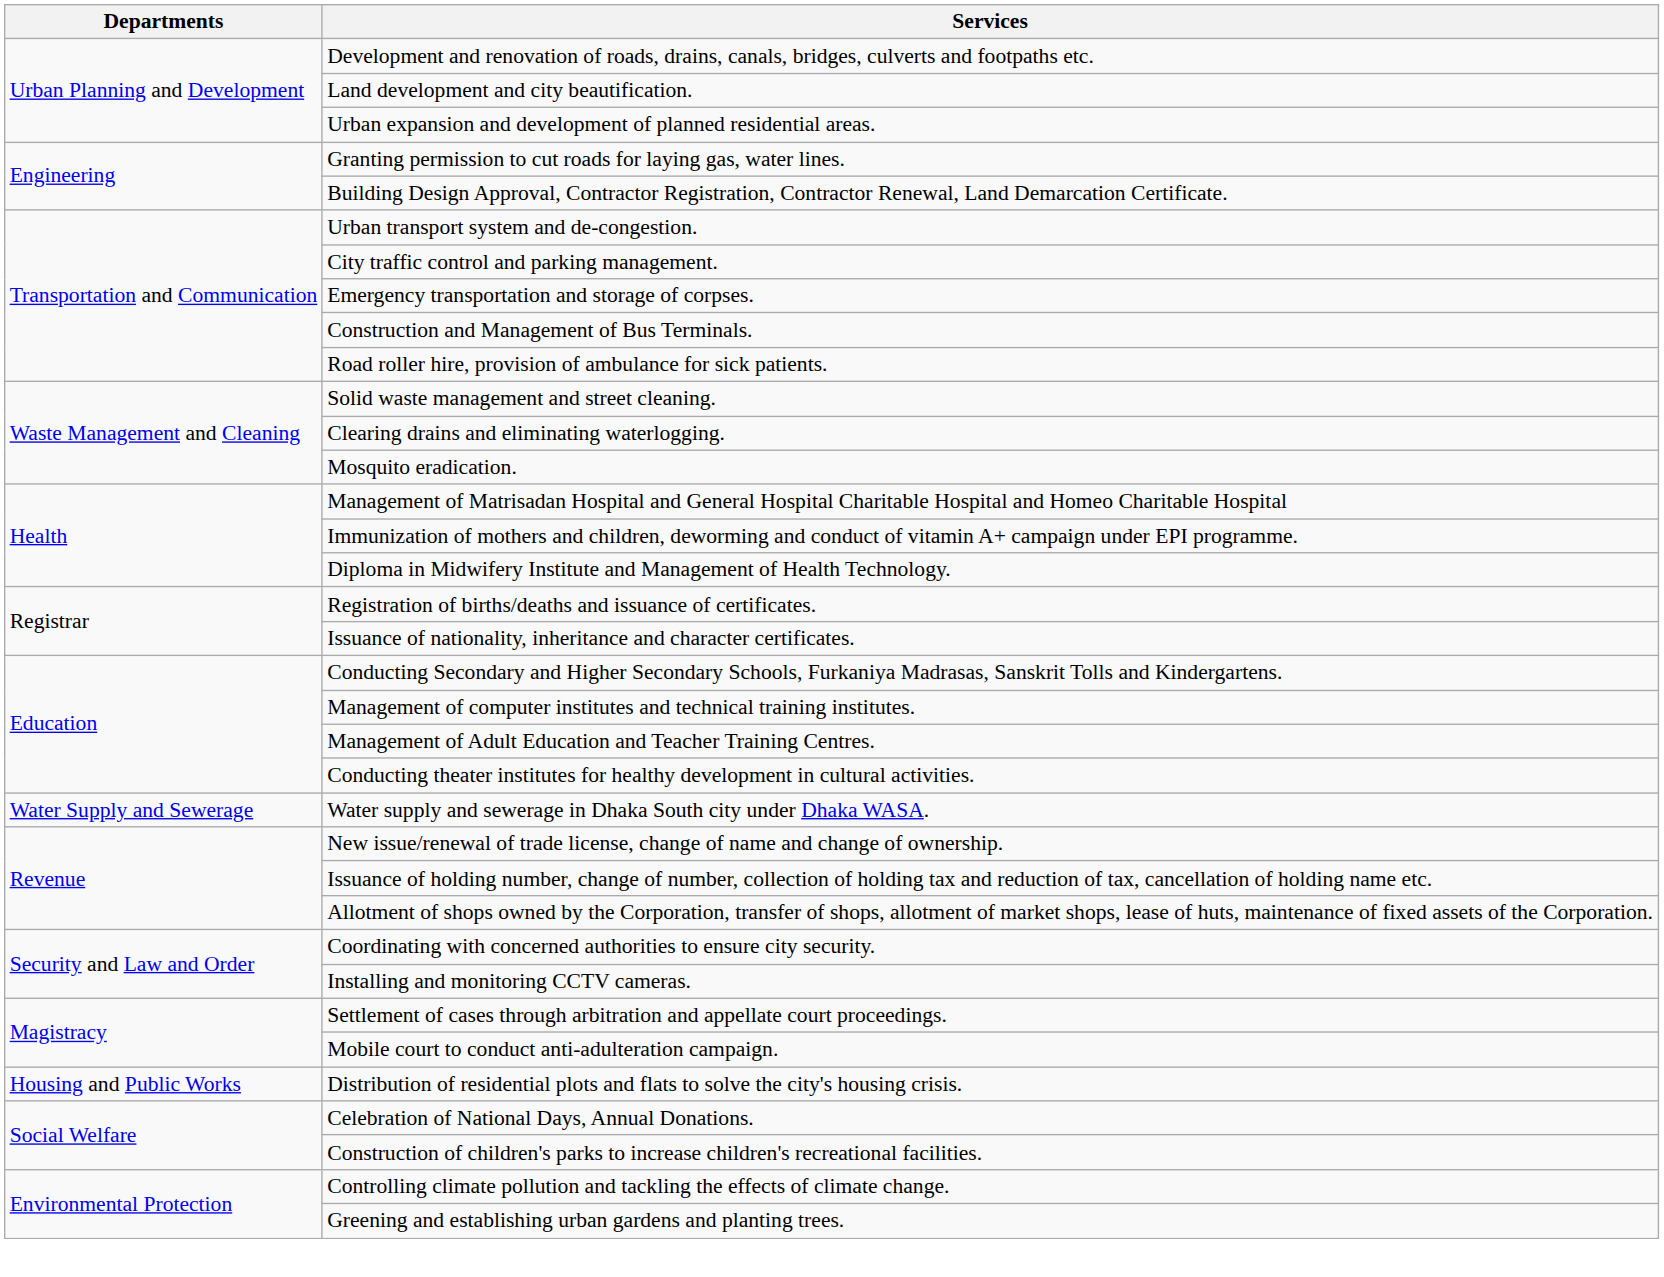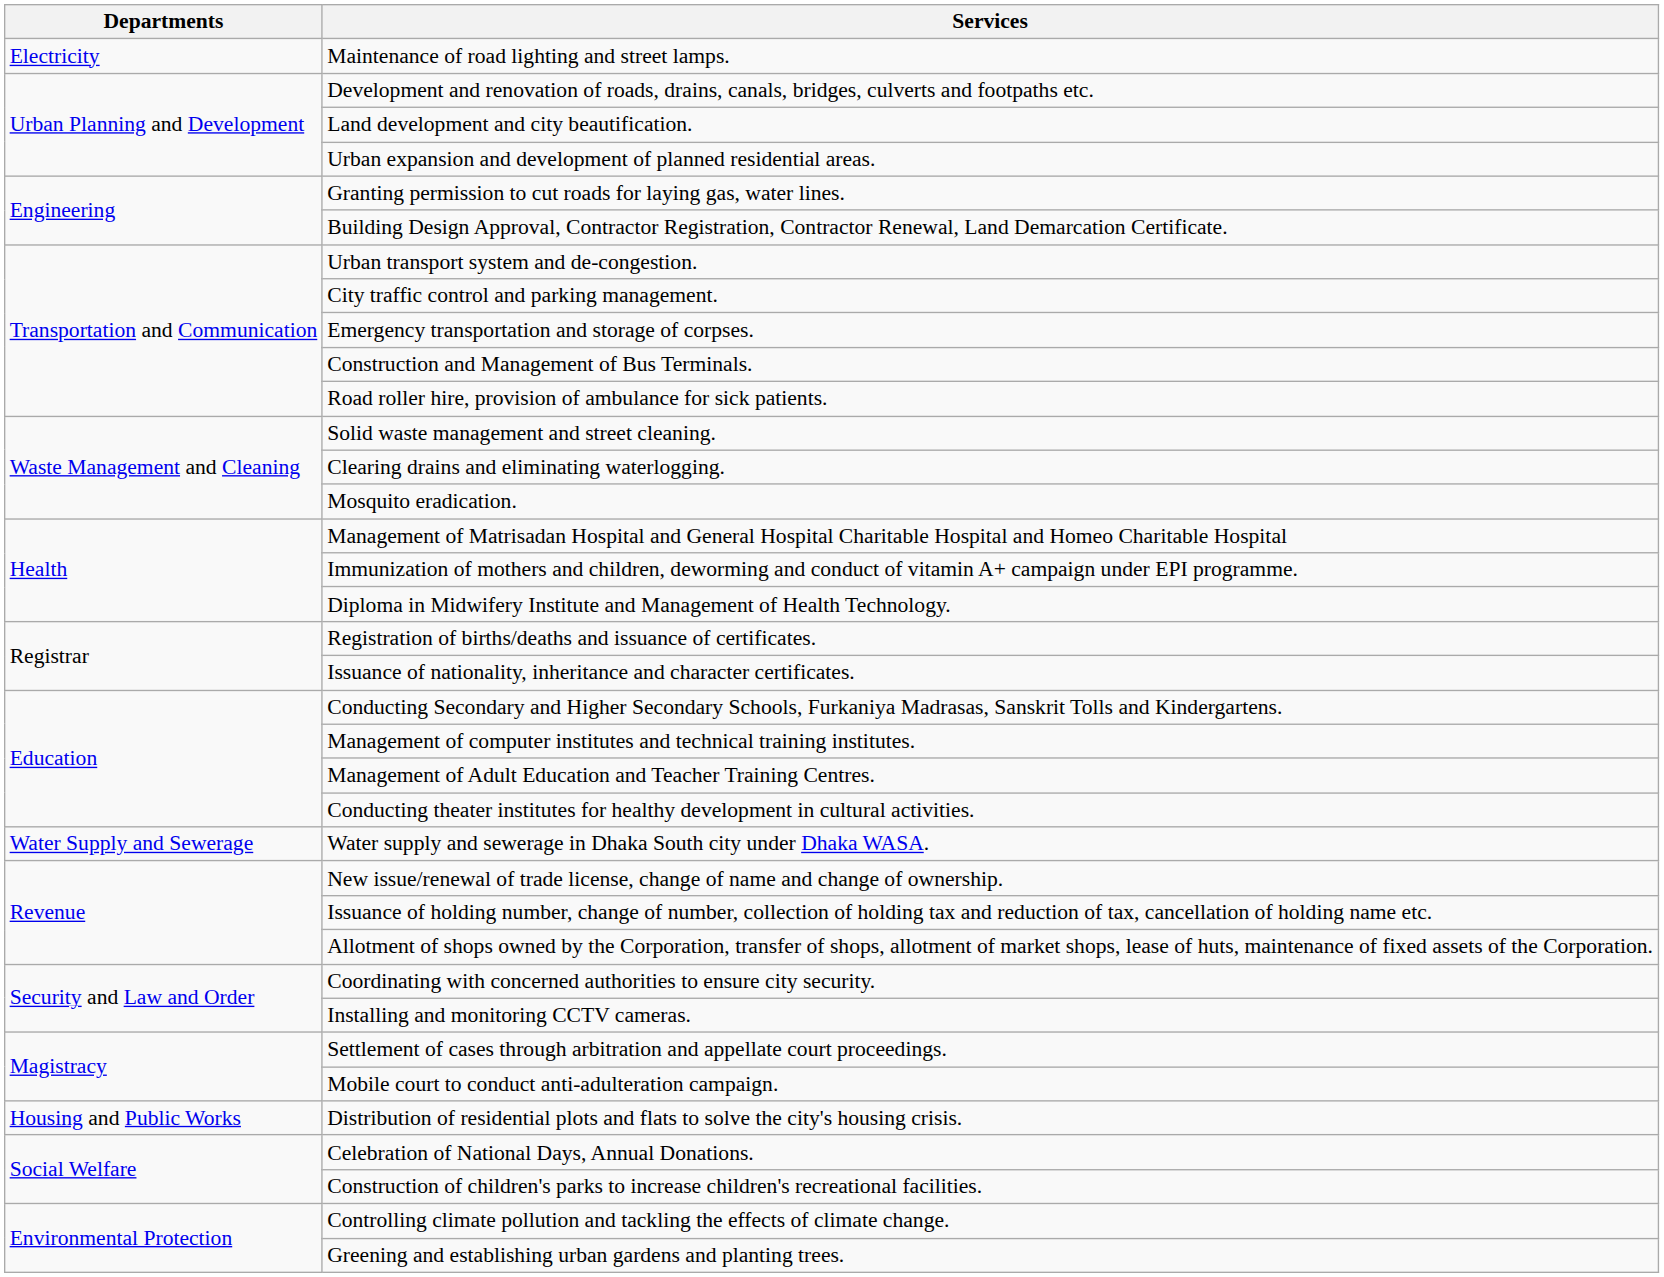 <table class="wikitable">
 <tr>
 <th>Departments</th>
 <th>Services</th>
+</tr>
+<tr>
+<td><a href='#'>Electricity</a></td>
+<td>Maintenance of road lighting and street lamps.</td>
 </tr>
 <tr>
 <td rowspan="3"><a href='#'>Urban Planning</a> and <a href='#'>Development</a></td>
 <td>Development and renovation of roads, drains, canals, bridges, culverts and footpaths etc.</td>
 </tr>
 <tr>
 <td>Land development and city beautification.</td>
 </tr>
 <tr>
 <td>Urban expansion and development of planned residential areas.</td>
 </tr>
 <tr>
 <td rowspan="2"><a href='#'>Engineering</a></td>
 <td>Granting permission to cut roads for laying gas, water lines.</td>
 </tr>
 <tr>
 <td>Building Design Approval, Contractor Registration, Contractor Renewal, Land Demarcation Certificate.</td>
 </tr>
 <tr>
 <td rowspan="5"><a href='#'>Transportation</a> and <a href='#'>Communication</a></td>
 <td>Urban transport system and de-congestion.</td>
 </tr>
 <tr>
 <td>City traffic control and parking management.</td>
 </tr>
 <tr>
 <td>Emergency transportation and storage of corpses.</td>
 </tr>
 <tr>
 <td>Construction and Management of Bus Terminals.</td>
 </tr>
 <tr>
 <td>Road roller hire, provision of ambulance for sick patients.</td>
 </tr>
 <tr>
 <td rowspan="3"><a href='#'>Waste Management</a> and <a href='#'>Cleaning</a></td>
 <td>Solid waste management and street cleaning.</td>
 </tr>
 <tr>
 <td>Clearing drains and eliminating waterlogging.</td>
 </tr>
 <tr>
 <td>Mosquito eradication.</td>
 </tr>
 <tr>
 <td rowspan="3"><a href='#'>Health</a></td>
 <td>Management of Matrisadan Hospital and General Hospital Charitable Hospital and Homeo Charitable Hospital</td>
 </tr>
 <tr>
 <td>Immunization of mothers and children, deworming and conduct of vitamin A+ campaign under EPI programme.</td>
 </tr>
 <tr>
 <td>Diploma in Midwifery Institute and Management of Health Technology.</td>
 </tr>
 <tr>
 <td rowspan="2">Registrar</td>
 <td>Registration of births/deaths and issuance of certificates.</td>
 </tr>
 <tr>
 <td>Issuance of nationality, inheritance and character certificates.</td>
 </tr>
 <tr>
 <td rowspan="4"><a href='#'>Education</a></td>
 <td>Conducting Secondary and Higher Secondary Schools, Furkaniya Madrasas, Sanskrit Tolls and Kindergartens.</td>
 </tr>
 <tr>
 <td>Management of computer institutes and technical training institutes.</td>
 </tr>
 <tr>
 <td>Management of Adult Education and Teacher Training Centres.</td>
 </tr>
 <tr>
 <td>Conducting theater institutes for healthy development in cultural activities.</td>
 </tr>
 <tr>
 <td><a href='#'>Water Supply and Sewerage</a></td>
 <td>Water supply and sewerage in Dhaka South city under <a href='#'>Dhaka WASA</a>.</td>
 </tr>
 <tr>
 <td rowspan="3"><a href='#'>Revenue</a></td>
 <td>New issue/renewal of trade license, change of name and change of ownership.</td>
 </tr>
 <tr>
 <td>Issuance of holding number, change of number, collection of holding tax and reduction of tax, cancellation of holding name etc.</td>
 </tr>
 <tr>
 <td>Allotment of shops owned by the Corporation, transfer of shops, allotment of market shops, lease of huts, maintenance of fixed assets of the Corporation.</td>
 </tr>
 <tr>
 <td rowspan="2"><a href='#'>Security</a> and <a href='#'>Law and Order</a></td>
 <td>Coordinating with concerned authorities to ensure city security.</td>
 </tr>
 <tr>
 <td>Installing and monitoring CCTV cameras.</td>
 </tr>
 <tr>
 <td rowspan="2"><a href='#'>Magistracy</a></td>
 <td>Settlement of cases through arbitration and appellate court proceedings.</td>
 </tr>
 <tr>
 <td>Mobile court to conduct anti-adulteration campaign.</td>
 </tr>
 <tr>
 <td><a href='#'>Housing</a> and <a href='#'>Public Works</a></td>
 <td>Distribution of residential plots and flats to solve the city's housing crisis.</td>
 </tr>
 <tr>
 <td rowspan="2"><a href='#'>Social Welfare</a></td>
 <td>Celebration of National Days, Annual Donations.</td>
 </tr>
 <tr>
 <td>Construction of children's parks to increase children's recreational facilities.</td>
 </tr>
 <tr>
 <td rowspan="2"><a href='#'>Environmental Protection</a></td>
 <td>Controlling climate pollution and tackling the effects of climate change.</td>
 </tr>
 <tr>
 <td>Greening and establishing urban gardens and planting trees.</td>
 </tr>
 </table>
